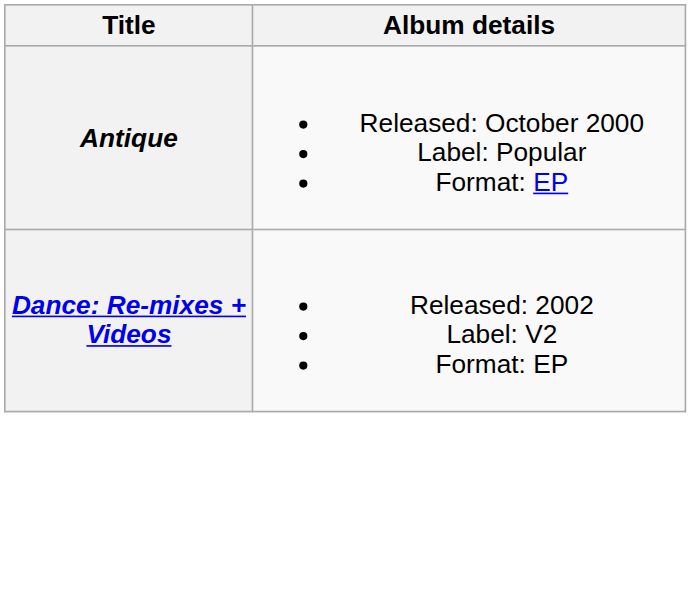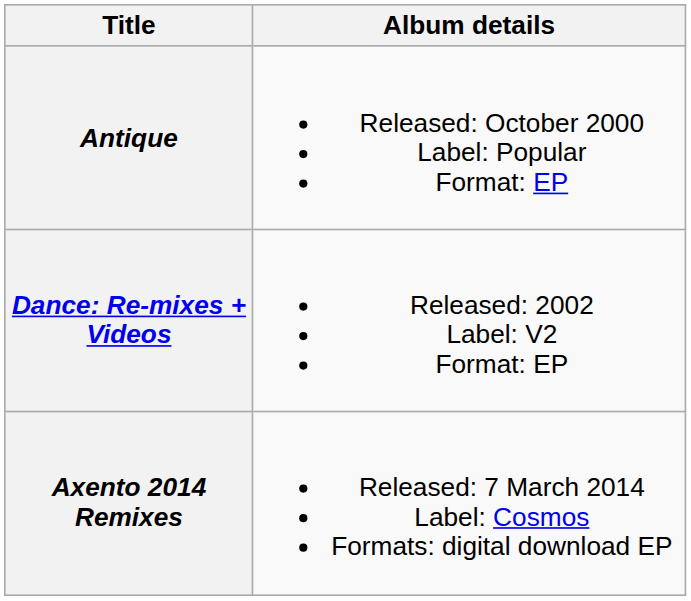 <table class="wikitable plainrowheaders" style="text-align:center;" border="1">
 <tr>
 <th scope="col" style="width:9em;">Title</th>
 <th scope="col" style="width:16em;">Album details</th>
 </tr>
 <tr>
 <th scope="row"><em>Antique</em></th>
 <td><br><ul><li>Released: October 2000</li><li>Label: Popular</li><li>Format: <a href='#'>EP</a></li></ul></td>
 </tr>
 <tr>
 <th scope="row"><em><a href='#'>Dance: Re-mixes + Videos</a></em></th>
 <td><br><ul><li>Released: 2002</li><li>Label: V2</li><li>Format: EP</li></ul></td>
 </tr>
+<tr>
+<th scope="row"><em>Axento 2014 Remixes</em></th>
+<td><br><ul><li>Released: 7 March 2014</li><li>Label: <a href='#'>Cosmos</a></li><li>Formats: digital download EP</li></ul></td>
+</tr>
 </table>
